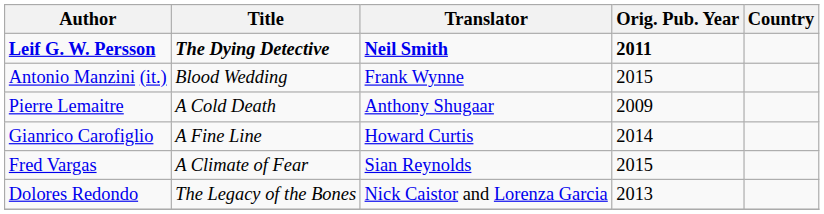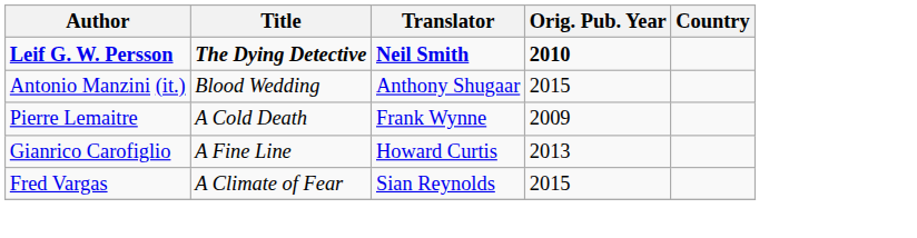 <table class="wikitable">
 <tr>
 <th>Author</th>
 <th>Title</th>
 <th>Translator</th>
 <th>Orig. Pub. Year</th>
 <th>Country</th>
 </tr>
 <tr>
 <td><strong><a href='#'>Leif G. W. Persson</a></strong></td>
 <td><strong><em>The Dying Detective</em></strong></td>
 <td><a href='#'><strong>Neil Smith</strong></a></td>
-<td><strong>2011</strong></td>
+<td><strong>2010</strong></td>
 <td></td>
 </tr>
 <tr>
 <td><a href='#'>Antonio Manzini</a> <a href='#'>(it.)</a></td>
 <td><em>Blood Wedding</em></td>
-<td><a href='#'>Frank Wynne</a></td>
+<td><a href='#'>Anthony Shugaar</a></td>
 <td>2015</td>
 <td></td>
 </tr>
 <tr>
 <td><a href='#'>Pierre Lemaitre</a></td>
 <td><em>A Cold Death</em></td>
-<td><a href='#'>Anthony Shugaar</a></td>
+<td><a href='#'>Frank Wynne</a></td>
 <td>2009</td>
 <td></td>
 </tr>
 <tr>
 <td><a href='#'>Gianrico Carofiglio</a></td>
 <td><em>A Fine Line</em></td>
 <td><a href='#'>Howard Curtis</a></td>
-<td>2014</td>
+<td>2013</td>
 <td></td>
 </tr>
 <tr>
 <td><a href='#'>Fred Vargas</a></td>
 <td><em>A Climate of Fear</em></td>
 <td><a href='#'>Sian Reynolds</a></td>
 <td>2015</td>
 <td></td>
 </tr>
 <tr>
-<td><a href='#'>Dolores Redondo</a></td>
-<td><em>The Legacy of the Bones</em></td>
-<td><a href='#'>Nick Caistor</a> and <a href='#'>Lorenza Garcia</a></td>
-<td>2013</td>
-<td></td>
-</tr>
-<tr>
 </tr>
 </table>
